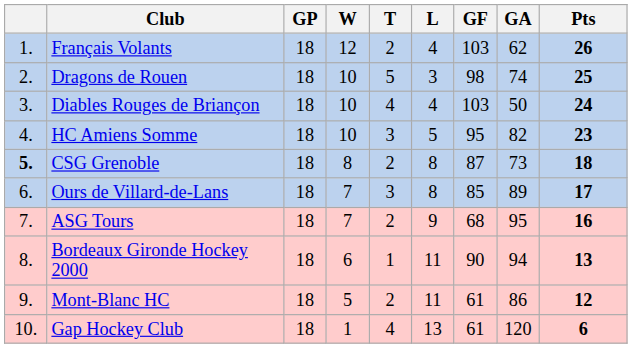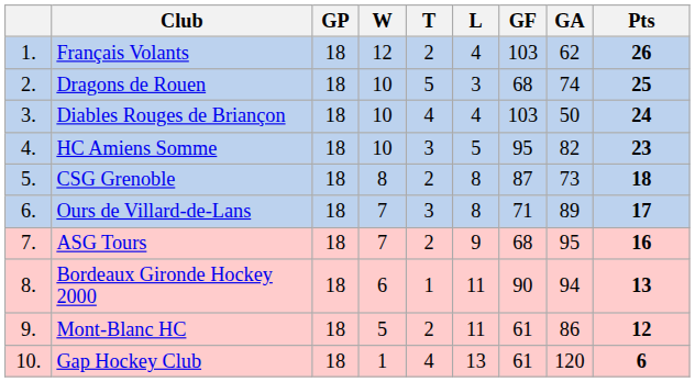 <table class="wikitable">
 <tr>
 <th width="30"></th>
 <th width="200">Club</th>
 <th width="30">GP</th>
 <th width="30">W</th>
 <th width="30">T</th>
 <th width="30">L</th>
 <th width="30">GF</th>
 <th width="30">GA</th>
 <th width="70">Pts</th>
 </tr>
 <tr bgcolor="#BCD2EE" align="center">
 <td>1.</td>
 <td align="left"><a href='#'>Français Volants</a></td>
 <td>18</td>
 <td>12</td>
 <td>2</td>
 <td>4</td>
 <td>103</td>
 <td>62</td>
 <td><strong>26</strong></td>
 </tr>
 <tr bgcolor="#BCD2EE" align="center">
 <td>2.</td>
 <td align="left"><a href='#'>Dragons de Rouen</a></td>
 <td>18</td>
 <td>10</td>
 <td>5</td>
 <td>3</td>
-<td>98</td>
+<td>68</td>
 <td>74</td>
 <td><strong>25</strong></td>
 </tr>
 <tr bgcolor="#BCD2EE" align="center">
 <td>3.</td>
 <td align="left"><a href='#'>Diables Rouges de Briançon</a></td>
 <td>18</td>
 <td>10</td>
 <td>4</td>
 <td>4</td>
 <td>103</td>
 <td>50</td>
 <td><strong>24</strong></td>
 </tr>
 <tr bgcolor="#BCD2EE" align="center">
 <td>4.</td>
 <td align="left"><a href='#'>HC Amiens Somme</a></td>
 <td>18</td>
 <td>10</td>
 <td>3</td>
 <td>5</td>
 <td>95</td>
 <td>82</td>
 <td><strong>23</strong></td>
 </tr>
 <tr bgcolor="#BCD2EE" align="center">
-<td><strong>5.</strong></td>
+<td>5.</td>
 <td align="left"><a href='#'>CSG Grenoble</a></td>
 <td>18</td>
 <td>8</td>
 <td>2</td>
 <td>8</td>
 <td>87</td>
 <td>73</td>
 <td><strong>18</strong></td>
 </tr>
 <tr bgcolor="#BCD2EE" align="center">
 <td>6.</td>
 <td align="left"><a href='#'>Ours de Villard-de-Lans</a></td>
 <td>18</td>
 <td>7</td>
 <td>3</td>
 <td>8</td>
-<td>85</td>
+<td>71</td>
 <td>89</td>
 <td><strong>17</strong></td>
 </tr>
 <tr bgcolor="#FFCCCC" align="center">
 <td>7.</td>
 <td align="left"><a href='#'>ASG Tours</a></td>
 <td>18</td>
 <td>7</td>
 <td>2</td>
 <td>9</td>
 <td>68</td>
 <td>95</td>
 <td><strong>16</strong></td>
 </tr>
 <tr bgcolor="#FFCCCC" align="center">
 <td>8.</td>
 <td align="left"><a href='#'>Bordeaux Gironde Hockey 2000</a></td>
 <td>18</td>
 <td>6</td>
 <td>1</td>
 <td>11</td>
 <td>90</td>
 <td>94</td>
 <td><strong>13</strong></td>
 </tr>
 <tr bgcolor="#FFCCCC" align="center">
 <td>9.</td>
 <td align="left"><a href='#'>Mont-Blanc HC</a></td>
 <td>18</td>
 <td>5</td>
 <td>2</td>
 <td>11</td>
 <td>61</td>
 <td>86</td>
 <td><strong>12</strong></td>
 </tr>
 <tr bgcolor="#FFCCCC" align="center">
 <td>10.</td>
 <td align="left"><a href='#'>Gap Hockey Club</a></td>
 <td>18</td>
 <td>1</td>
 <td>4</td>
 <td>13</td>
 <td>61</td>
 <td>120</td>
 <td><strong>6</strong></td>
 </tr>
 </table>
